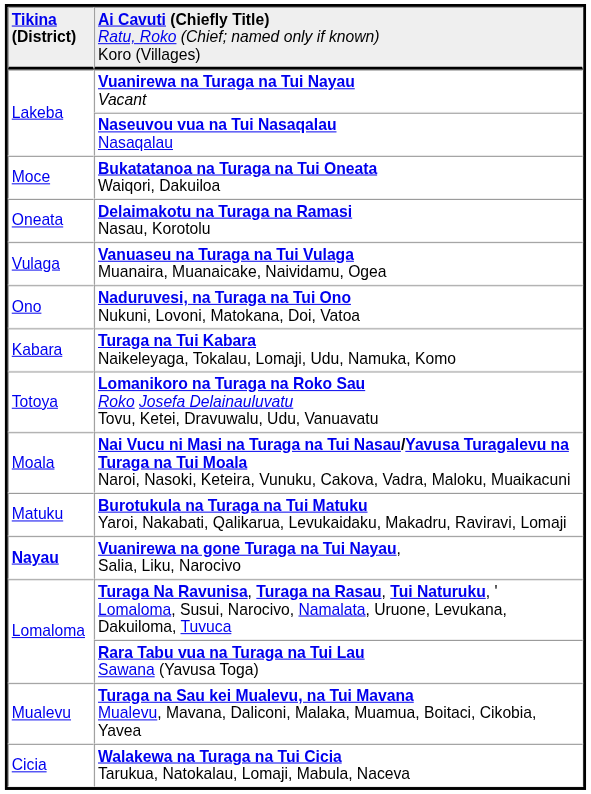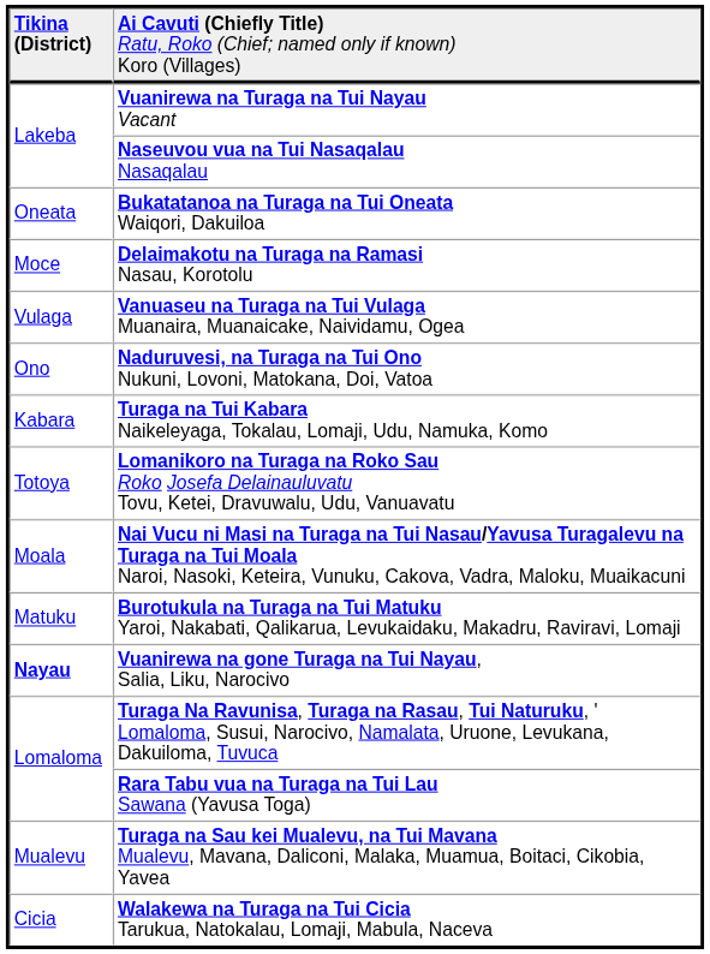 <table table width="95%" border="1" align="center" cellpadding=3 cellspacing=0 style="margin:5px; border:3px solid;">
 <tr>
 <td valign="top" td width="15%" style="border-bottom:3px solid; background:#efefef;"><strong><a href='#'>Tikina</a><br>(District)</strong></td>
 <td valign="top" td width="85%" style="border-bottom:3px solid; background:#efefef;"><strong><a href='#'>Ai Cavuti</a> (Chiefly Title)</strong><br><em><a href='#'>Ratu, Roko</a> (Chief; named only if known)</em><br>Koro (Villages)</td>
 </tr>
 <tr>
 <td rowspan=2><a href='#'>Lakeba</a></td>
 <td><strong><a href='#'>Vuanirewa na Turaga na Tui Nayau</a></strong><br><em>Vacant</em></td>
 </tr>
 <tr>
 <td><strong><a href='#'>Naseuvou vua na Tui Nasaqalau</a></strong><br><a href='#'>Nasaqalau</a></td>
 </tr>
 <tr>
-<td><a href='#'>Moce</a></td>
+<td><a href='#'>Oneata</a></td>
 <td><strong><a href='#'>Bukatatanoa na Turaga na Tui Oneata</a></strong><br> Waiqori, Dakuiloa</td>
 </tr>
 <tr>
-<td><a href='#'>Oneata</a></td>
+<td><a href='#'>Moce</a></td>
 <td><strong><a href='#'>Delaimakotu na Turaga na Ramasi</a></strong><br> Nasau, Korotolu</td>
 </tr>
 <tr>
 <td><a href='#'>Vulaga</a></td>
 <td><strong><a href='#'>Vanuaseu na Turaga na Tui Vulaga</a></strong><br>Muanaira, Muanaicake, Naividamu, Ogea</td>
 </tr>
 <tr>
 <td><a href='#'>Ono</a></td>
 <td><strong><a href='#'>Naduruvesi, na Turaga na Tui Ono</a></strong><br>Nukuni, Lovoni, Matokana, Doi, Vatoa</td>
 </tr>
 <tr>
 <td><a href='#'>Kabara</a></td>
 <td><strong><a href='#'>Turaga na Tui Kabara</a></strong><br>Naikeleyaga, Tokalau, Lomaji, Udu, Namuka, Komo</td>
 </tr>
 <tr>
 <td><a href='#'>Totoya</a></td>
 <td><strong><a href='#'>Lomanikoro na Turaga na Roko Sau</a></strong><br><em><a href='#'>Roko</a> <a href='#'>Josefa Delainauluvatu</a></em><br>Tovu, Ketei, Dravuwalu, Udu, Vanuavatu</td>
 </tr>
 <tr>
 <td><a href='#'>Moala</a></td>
 <td><strong><a href='#'>Nai Vucu ni Masi na Turaga na Tui Nasau</a>/<a href='#'>Yavusa Turagalevu na Turaga na Tui Moala</a></strong><br>Naroi, Nasoki, Keteira, Vunuku, Cakova, Vadra, Maloku, Muaikacuni</td>
 </tr>
 <tr>
 <td><a href='#'>Matuku</a></td>
 <td><strong><a href='#'>Burotukula na Turaga na Tui Matuku</a></strong><br>Yaroi, Nakabati, Qalikarua, Levukaidaku, Makadru, Raviravi, Lomaji</td>
 </tr>
 <tr>
 <td><strong><a href='#'>Nayau</a></strong></td>
 <td><strong><a href='#'>Vuanirewa na gone Turaga na Tui Nayau</a></strong>,<br>Salia, Liku, Narocivo</td>
 </tr>
 <tr>
 <td rowspan=2><a href='#'>Lomaloma</a></td>
 <td><strong><a href='#'>Turaga Na Ravunisa</a></strong>, <strong><a href='#'>Turaga na Rasau</a></strong>, <strong><a href='#'>Tui Naturuku</a></strong>, '<br><a href='#'>Lomaloma</a>, Susui, Narocivo, <a href='#'>Namalata</a>, Uruone, Levukana, Dakuiloma, <a href='#'>Tuvuca</a></td>
 </tr>
 <tr>
 <td><strong><a href='#'>Rara Tabu vua na Turaga na Tui Lau</a></strong><br><a href='#'>Sawana</a> (Yavusa Toga)</td>
 </tr>
 <tr>
 <td><a href='#'>Mualevu</a></td>
 <td><strong><a href='#'>Turaga na Sau kei Mualevu, na Tui Mavana</a></strong><br><a href='#'>Mualevu</a>, Mavana, Daliconi, Malaka, Muamua, Boitaci, Cikobia, Yavea</td>
 </tr>
 <tr>
 <td><a href='#'>Cicia</a></td>
 <td><strong><a href='#'>Walakewa na Turaga na Tui Cicia</a></strong><br>Tarukua, Natokalau, Lomaji, Mabula, Naceva</td>
 </tr>
 </table>
